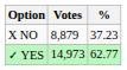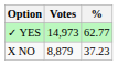 <table class="wikitable">
 <tr>
 <th>Option</th>
 <th>Votes</th>
 <th>%</th>
 </tr>
 <tr>
+<td style=background:#bbf8be>✓ YES</td>
+<td style=background:#bbf8be>14,973</td>
+<td style=background:#bbf8be>62.77</td>
+</tr>
+<tr>
 <td>X NO</td>
 <td>8,879</td>
 <td>37.23</td>
 </tr>
-<tr>
-<td style=background:#bbf8be>✓ YES</td>
-<td style=background:#bbf8be>14,973</td>
-<td style=background:#bbf8be>62.77</td>
-</tr>
 </table>
